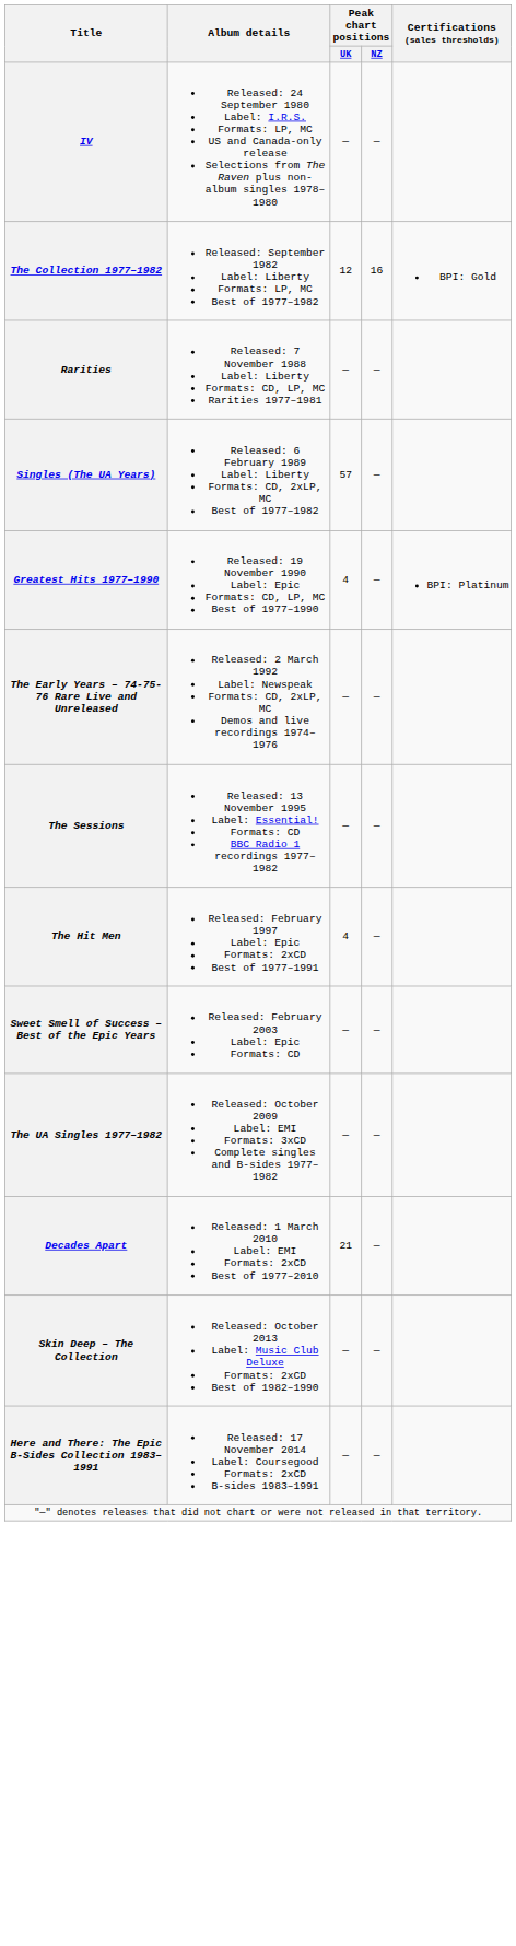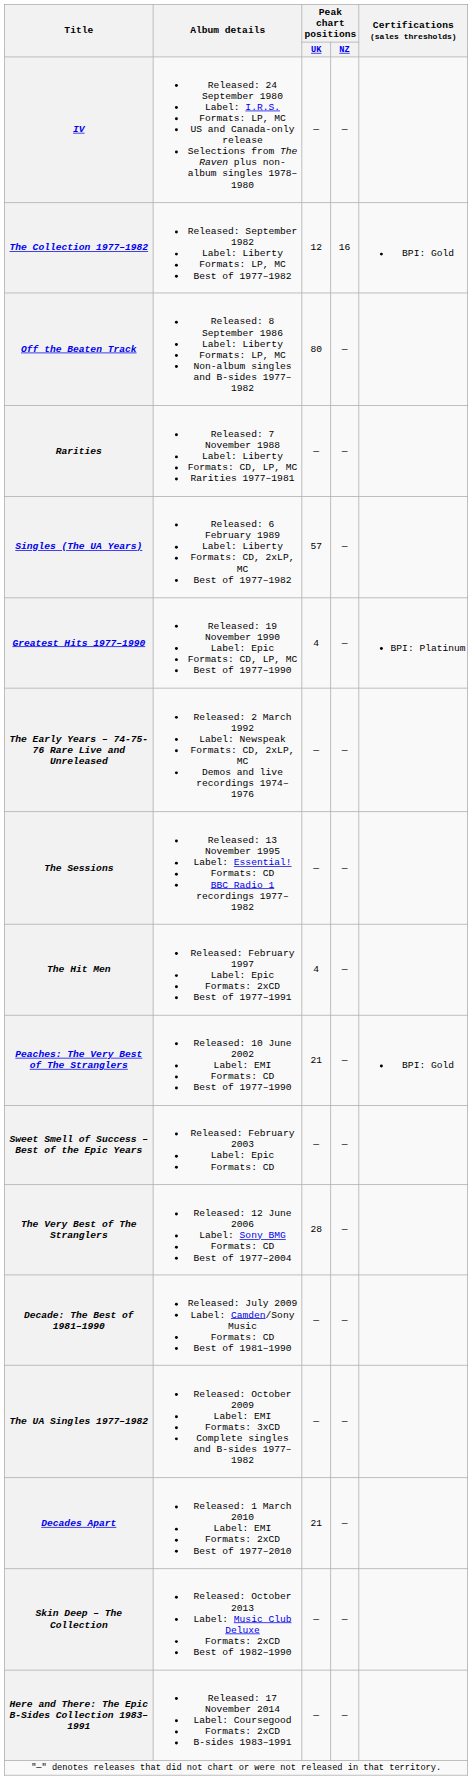 <table class="wikitable plainrowheaders" style="text-align:center;">
 <tr>
 <th rowspan="2" scope="col" style="width:15em;">Title</th>
 <th rowspan="2" scope="col" style="width:15em;">Album details</th>
 <th colspan="2" scope="col">Peak chart positions</th>
 <th rowspan="2">Certifications<br><small>(sales thresholds)</small></th>
 </tr>
 <tr>
 <th scope="col" style="width:2em;font-size:90%;"><a href='#'>UK</a><br></th>
 <th scope="col" style="width:2em;font-size:90%;"><a href='#'>NZ</a><br></th>
 </tr>
 <tr>
 <th scope="row"><em><a href='#'>IV</a></em></th>
 <td><br><ul><li>Released: 24 September 1980</li><li>Label: <a href='#'>I.R.S.</a></li><li>Formats: LP, MC</li><li>US and Canada-only release</li><li>Selections from <em>The Raven</em> plus non-album singles 1978–1980</li></ul></td>
 <td>—</td>
 <td>—</td>
 <td></td>
 </tr>
 <tr>
 <th scope="row"><em><a href='#'>The Collection 1977–1982</a></em></th>
 <td><br><ul><li>Released: September 1982</li><li>Label: Liberty</li><li>Formats: LP, MC</li><li>Best of 1977–1982</li></ul></td>
 <td>12</td>
 <td>16</td>
 <td><br><ul><li>BPI: Gold</li></ul></td>
+</tr>
+<tr>
+<th scope="row"><em><a href='#'>Off the Beaten Track</a></em></th>
+<td><br><ul><li>Released: 8 September 1986</li><li>Label: Liberty</li><li>Formats: LP, MC</li><li>Non-album singles and B-sides 1977–1982</li></ul></td>
+<td>80</td>
+<td>—</td>
+<td></td>
 </tr>
 <tr>
 <th scope="row"><em>Rarities</em></th>
 <td><br><ul><li>Released: 7 November 1988</li><li>Label: Liberty</li><li>Formats: CD, LP, MC</li><li>Rarities 1977–1981</li></ul></td>
 <td>—</td>
 <td>—</td>
 <td></td>
 </tr>
 <tr>
 <th scope="row"><em><a href='#'>Singles (The UA Years)</a></em></th>
 <td><br><ul><li>Released: 6 February 1989</li><li>Label: Liberty</li><li>Formats: CD, 2xLP, MC</li><li>Best of 1977–1982</li></ul></td>
 <td>57</td>
 <td>—</td>
 <td></td>
 </tr>
 <tr>
 <th scope="row"><em><a href='#'>Greatest Hits 1977–1990</a></em></th>
 <td><br><ul><li>Released: 19 November 1990</li><li>Label: Epic</li><li>Formats: CD, LP, MC</li><li>Best of 1977–1990</li></ul></td>
 <td>4</td>
 <td>—</td>
 <td><br><ul><li>BPI: Platinum</li></ul></td>
 </tr>
 <tr>
 <th scope="row"><em>The Early Years – 74-75-76 Rare Live and Unreleased</em></th>
 <td><br><ul><li>Released: 2 March 1992</li><li>Label: Newspeak</li><li>Formats: CD, 2xLP, MC</li><li>Demos and live recordings 1974–1976</li></ul></td>
 <td>—</td>
 <td>—</td>
 <td></td>
 </tr>
 <tr>
 <th scope="row"><em>The Sessions</em></th>
 <td><br><ul><li>Released: 13 November 1995</li><li>Label: <a href='#'>Essential!</a></li><li>Formats: CD</li><li><a href='#'>BBC Radio 1</a> recordings 1977–1982</li></ul></td>
 <td>—</td>
 <td>—</td>
 <td></td>
 </tr>
 <tr>
 <th scope="row"><em>The Hit Men</em></th>
 <td><br><ul><li>Released: February 1997</li><li>Label: Epic</li><li>Formats: 2xCD</li><li>Best of 1977–1991</li></ul></td>
 <td>4</td>
 <td>—</td>
 <td></td>
 </tr>
 <tr>
+<th scope="row"><em><a href='#'>Peaches: The Very Best of The Stranglers</a></em></th>
+<td><br><ul><li>Released: 10 June 2002</li><li>Label: EMI</li><li>Formats: CD</li><li>Best of 1977–1990</li></ul></td>
+<td>21</td>
+<td>—</td>
+<td><br><ul><li>BPI: Gold</li></ul></td>
+</tr>
+<tr>
 <th scope="row"><em>Sweet Smell of Success – Best of the Epic Years</em></th>
 <td><br><ul><li>Released: February 2003</li><li>Label: Epic</li><li>Formats: CD</li></ul></td>
+<td>—</td>
+<td>—</td>
+<td></td>
+</tr>
+<tr>
+<th scope="row"><em>The Very Best of The Stranglers</em></th>
+<td><br><ul><li>Released: 12 June 2006</li><li>Label: <a href='#'>Sony BMG</a></li><li>Formats: CD</li><li>Best of 1977–2004</li></ul></td>
+<td>28</td>
+<td>—</td>
+<td></td>
+</tr>
+<tr>
+<th scope="row"><em>Decade: The Best of 1981–1990</em></th>
+<td><br><ul><li>Released: July 2009</li><li>Label: <a href='#'>Camden</a>/Sony Music</li><li>Formats: CD</li><li>Best of 1981–1990</li></ul></td>
 <td>—</td>
 <td>—</td>
 <td></td>
 </tr>
 <tr>
 <th scope="row"><em>The UA Singles 1977–1982</em></th>
 <td><br><ul><li>Released: October 2009</li><li>Label: EMI</li><li>Formats: 3xCD</li><li>Complete singles and B-sides 1977–1982</li></ul></td>
 <td>—</td>
 <td>—</td>
 <td></td>
 </tr>
 <tr>
 <th scope="row"><em><a href='#'>Decades Apart</a></em></th>
 <td><br><ul><li>Released: 1 March 2010</li><li>Label: EMI</li><li>Formats: 2xCD</li><li>Best of 1977–2010</li></ul></td>
 <td>21</td>
 <td>—</td>
 <td></td>
 </tr>
 <tr>
 <th scope="row"><em>Skin Deep – The Collection</em></th>
 <td><br><ul><li>Released: October 2013</li><li>Label: <a href='#'>Music Club Deluxe</a></li><li>Formats: 2xCD</li><li>Best of 1982–1990</li></ul></td>
 <td>—</td>
 <td>—</td>
 <td></td>
 </tr>
 <tr>
 <th scope="row"><em>Here and There: The Epic B-Sides Collection 1983–1991</em></th>
 <td><br><ul><li>Released: 17 November 2014</li><li>Label: Coursegood</li><li>Formats: 2xCD</li><li>B-sides 1983–1991</li></ul></td>
 <td>—</td>
 <td>—</td>
 <td></td>
 </tr>
 <tr>
 <td colspan="5" style="font-size:90%">"—" denotes releases that did not chart or were not released in that territory.</td>
 </tr>
 </table>
